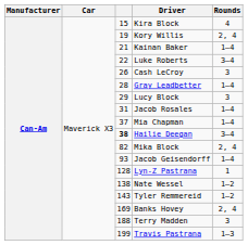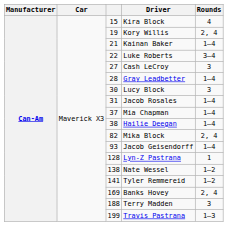 <table class="wikitable" style="font-size:85%;">
 <tr>
 <th>Manufacturer</th>
 <th>Car</th>
 <th></th>
 <th>Driver</th>
 <th>Rounds</th>
 </tr>
 <tr>
 <th rowspan="18"><a href='#'>Can-Am</a></th>
 <td rowspan="18">Maverick X3</td>
 <td align="center">15</td>
 <td> Kira Block</td>
 <td align="center">4</td>
 </tr>
 <tr>
 <td align="center">19</td>
 <td> Kory Willis</td>
 <td align="center">2, 4</td>
 </tr>
 <tr>
 <td align="center">21</td>
 <td> Kainan Baker</td>
 <td align="center">1–4</td>
 </tr>
 <tr>
 <td align="center">22</td>
 <td> Luke Roberts</td>
 <td align="center">3–4</td>
 </tr>
 <tr>
-<td align="center">26</td>
+<td align="center">27</td>
 <td> Cash LeCroy</td>
 <td align="center">3</td>
 </tr>
 <tr>
 <td align="center">28</td>
 <td> <a href='#'>Gray Leadbetter</a></td>
 <td align="center">1–4</td>
 </tr>
 <tr>
-<td align="center">29</td>
+<td align="center">30</td>
 <td> Lucy Block</td>
 <td align="center">3</td>
 </tr>
 <tr>
 <td align="center">31</td>
 <td> Jacob Rosales</td>
 <td align="center">1–4</td>
 </tr>
 <tr>
 <td align="center">37</td>
 <td> Mia Chapman</td>
 <td align="center">1–4</td>
 </tr>
 <tr>
-<td align="center"><strong>38</strong></td>
+<td align="center">38</td>
 <td> <a href='#'>Hailie Deegan</a></td>
-<td align="center">3–4</td>
+<td align="center">1–4</td>
 </tr>
 <tr>
 <td align="center">82</td>
 <td> Mika Block</td>
 <td align="center">2, 4</td>
 </tr>
 <tr>
 <td align="center">93</td>
 <td> Jacob Geisendorff</td>
 <td align="center">1–4</td>
 </tr>
 <tr>
 <td align="center">128</td>
 <td> <a href='#'>Lyn-Z Pastrana</a></td>
 <td align="center">1</td>
 </tr>
 <tr>
 <td align="center">138</td>
 <td> Nate Wessel</td>
 <td align="center">1–2</td>
 </tr>
 <tr>
-<td align="center">143</td>
+<td align="center">141</td>
 <td> Tyler Remmereid</td>
 <td align="center">1–2</td>
 </tr>
 <tr>
 <td align="center">169</td>
 <td> Banks Hovey</td>
 <td align="center">2, 4</td>
 </tr>
 <tr>
 <td align="center">188</td>
 <td> Terry Madden</td>
 <td align="center">3</td>
 </tr>
 <tr>
 <td align="center">199</td>
 <td> <a href='#'>Travis Pastrana</a></td>
 <td align="center">1–3</td>
 </tr>
 </table>
